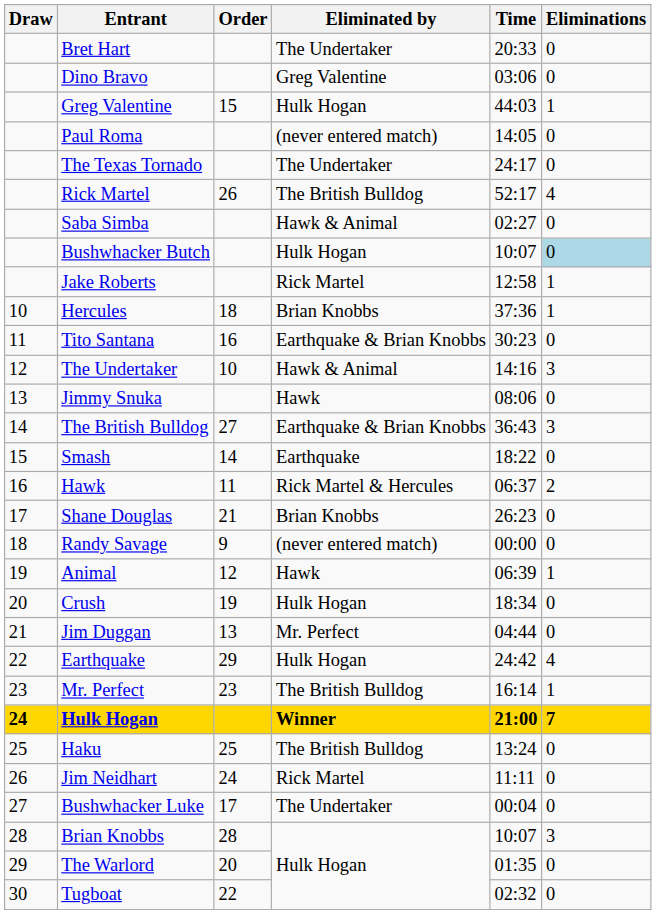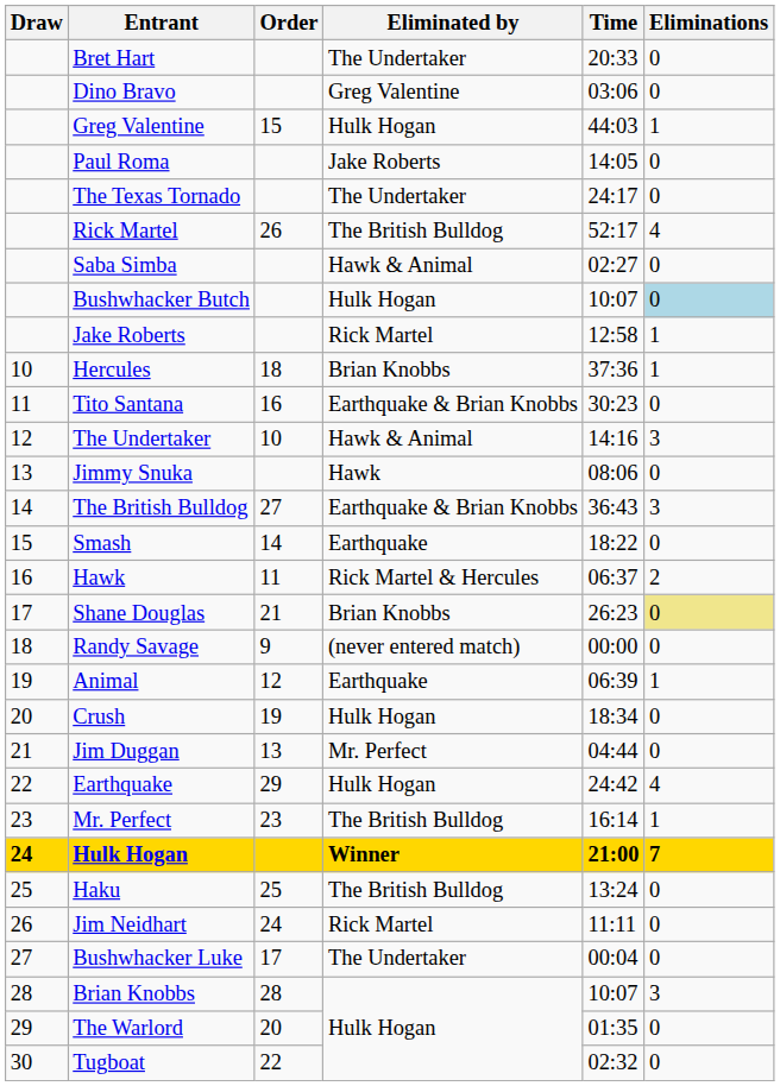 <table class="wikitable sortable">
 <tr>
 <th>Draw</th>
 <th>Entrant</th>
 <th>Order</th>
 <th>Eliminated by</th>
 <th data-sort-type="number">Time</th>
 <th>Eliminations</th>
 </tr>
 <tr>
 <td></td>
 <td><a href='#'>Bret Hart</a></td>
 <td></td>
 <td>The Undertaker</td>
 <td>20:33</td>
 <td>0</td>
 </tr>
 <tr>
 <td></td>
 <td><a href='#'>Dino Bravo</a></td>
 <td></td>
 <td>Greg Valentine</td>
 <td>03:06</td>
 <td>0</td>
 </tr>
 <tr>
 <td></td>
 <td><a href='#'>Greg Valentine</a></td>
 <td>15</td>
 <td>Hulk Hogan</td>
 <td>44:03</td>
 <td>1</td>
 </tr>
 <tr>
 <td></td>
 <td><a href='#'>Paul Roma</a></td>
 <td></td>
-<td>(never entered match)</td>
+<td>Jake Roberts</td>
 <td>14:05</td>
 <td>0</td>
 </tr>
 <tr>
 <td></td>
 <td><a href='#'>The Texas Tornado</a></td>
 <td></td>
 <td>The Undertaker</td>
 <td>24:17</td>
 <td>0</td>
 </tr>
 <tr>
 <td></td>
 <td><a href='#'>Rick Martel</a></td>
 <td>26</td>
 <td>The British Bulldog</td>
 <td>52:17</td>
 <td>4</td>
 </tr>
 <tr>
 <td></td>
 <td><a href='#'>Saba Simba</a></td>
 <td></td>
 <td>Hawk & Animal</td>
 <td>02:27</td>
 <td>0</td>
 </tr>
 <tr>
 <td></td>
 <td><a href='#'>Bushwhacker Butch</a></td>
 <td></td>
 <td>Hulk Hogan</td>
 <td>10:07</td>
 <td style="background: lightblue;">0</td>
 </tr>
 <tr>
 <td></td>
 <td><a href='#'>Jake Roberts</a></td>
 <td></td>
 <td>Rick Martel</td>
 <td>12:58</td>
 <td>1</td>
 </tr>
 <tr>
 <td>10</td>
 <td><a href='#'>Hercules</a></td>
 <td>18</td>
 <td>Brian Knobbs</td>
 <td>37:36</td>
 <td>1</td>
 </tr>
 <tr>
 <td>11</td>
 <td><a href='#'>Tito Santana</a></td>
 <td>16</td>
 <td>Earthquake & Brian Knobbs</td>
 <td>30:23</td>
 <td>0</td>
 </tr>
 <tr>
 <td>12</td>
 <td><a href='#'>The Undertaker</a></td>
 <td>10</td>
 <td>Hawk & Animal</td>
 <td>14:16</td>
 <td>3</td>
 </tr>
 <tr>
 <td>13</td>
 <td><a href='#'>Jimmy Snuka</a></td>
 <td></td>
 <td>Hawk</td>
 <td>08:06</td>
 <td>0</td>
 </tr>
 <tr>
 <td>14</td>
 <td><a href='#'>The British Bulldog</a></td>
 <td>27</td>
 <td>Earthquake & Brian Knobbs</td>
 <td>36:43</td>
 <td>3</td>
 </tr>
 <tr>
 <td>15</td>
 <td><a href='#'>Smash</a></td>
 <td>14</td>
 <td>Earthquake</td>
 <td>18:22</td>
 <td>0</td>
 </tr>
 <tr>
 <td>16</td>
 <td><a href='#'>Hawk</a></td>
 <td>11</td>
 <td>Rick Martel & Hercules</td>
 <td>06:37</td>
 <td>2</td>
 </tr>
 <tr>
 <td>17</td>
 <td><a href='#'>Shane Douglas</a></td>
 <td>21</td>
 <td>Brian Knobbs</td>
 <td>26:23</td>
-<td>0</td>
+<td style="background: khaki;">0</td>
 </tr>
 <tr>
 <td>18</td>
 <td><a href='#'>Randy Savage</a></td>
 <td>9</td>
 <td>(never entered match)</td>
 <td>00:00</td>
 <td>0</td>
 </tr>
 <tr>
 <td>19</td>
 <td><a href='#'>Animal</a></td>
 <td>12</td>
-<td>Hawk</td>
+<td>Earthquake</td>
 <td>06:39</td>
 <td>1</td>
 </tr>
 <tr>
 <td>20</td>
 <td><a href='#'>Crush</a></td>
 <td>19</td>
 <td>Hulk Hogan</td>
 <td>18:34</td>
 <td>0</td>
 </tr>
 <tr>
 <td>21</td>
 <td><a href='#'>Jim Duggan</a></td>
 <td>13</td>
 <td>Mr. Perfect</td>
 <td>04:44</td>
 <td>0</td>
 </tr>
 <tr>
 <td>22</td>
 <td><a href='#'>Earthquake</a></td>
 <td>29</td>
 <td>Hulk Hogan</td>
 <td>24:42</td>
 <td>4</td>
 </tr>
 <tr>
 <td>23</td>
 <td><a href='#'>Mr. Perfect</a></td>
 <td>23</td>
 <td>The British Bulldog</td>
 <td>16:14</td>
 <td>1</td>
 </tr>
 <tr style="background: gold">
 <td><strong>24</strong></td>
 <td><strong><a href='#'>Hulk Hogan</a></strong></td>
 <td><strong></strong></td>
 <td><strong>Winner</strong></td>
 <td><strong>21:00</strong></td>
 <td><strong>7</strong></td>
 </tr>
 <tr>
 <td>25</td>
 <td><a href='#'>Haku</a></td>
 <td>25</td>
 <td>The British Bulldog</td>
 <td>13:24</td>
 <td>0</td>
 </tr>
 <tr>
 <td>26</td>
 <td><a href='#'>Jim Neidhart</a></td>
 <td>24</td>
 <td>Rick Martel</td>
 <td>11:11</td>
 <td>0</td>
 </tr>
 <tr>
 <td>27</td>
 <td><a href='#'>Bushwhacker Luke</a></td>
 <td>17</td>
 <td>The Undertaker</td>
 <td>00:04</td>
 <td>0</td>
 </tr>
 <tr>
 <td>28</td>
 <td><a href='#'>Brian Knobbs</a></td>
 <td>28</td>
 <td rowspan="3">Hulk Hogan</td>
 <td>10:07</td>
 <td>3</td>
 </tr>
 <tr>
 <td>29</td>
 <td><a href='#'>The Warlord</a></td>
 <td>20</td>
 <td>01:35</td>
 <td>0</td>
 </tr>
 <tr>
 <td>30</td>
 <td><a href='#'>Tugboat</a></td>
 <td>22</td>
 <td>02:32</td>
 <td>0</td>
 </tr>
 </table>
